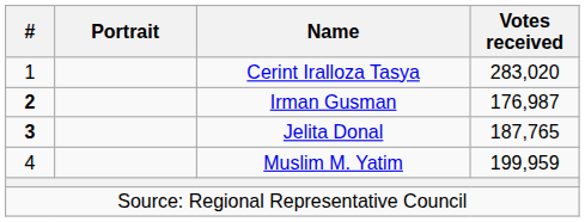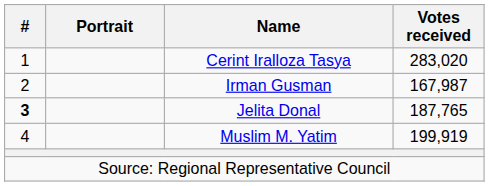 <table class="wikitable sortable" style="text-align:center; font-size: 0.9em;">
 <tr>
 <th width="30">#</th>
 <th width="100">Portrait</th>
 <th width="200">Name</th>
 <th width="75">Votes received</th>
 </tr>
 <tr>
 <td>1</td>
 <td></td>
 <td><a href='#'>Cerint Iralloza Tasya</a></td>
 <td>283,020</td>
 </tr>
 <tr>
-<td><strong>2</strong></td>
+<td>2</td>
 <td></td>
 <td><a href='#'>Irman Gusman</a></td>
-<td>176,987</td>
+<td>167,987</td>
 </tr>
 <tr>
 <td><strong>3</strong></td>
 <td></td>
 <td><a href='#'>Jelita Donal</a></td>
 <td>187,765</td>
 </tr>
 <tr>
 <td>4</td>
 <td></td>
 <td><a href='#'>Muslim M. Yatim</a></td>
-<td>199,959</td>
+<td>199,919</td>
 </tr>
 <tr>
 <th colspan="8"></th>
 </tr>
 <tr>
 <td colspan="8">Source: Regional Representative Council</td>
 </tr>
 </table>
